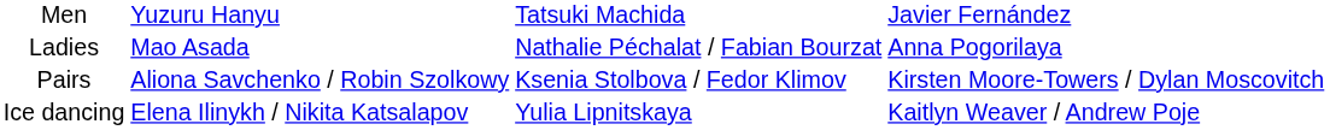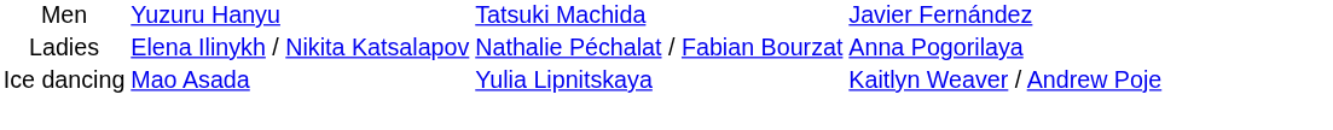 <table>
 <tr>
 <td align=center>Men</td>
 <td> <a href='#'>Yuzuru Hanyu</a></td>
 <td> <a href='#'>Tatsuki Machida</a></td>
 <td> <a href='#'>Javier Fernández</a></td>
 </tr>
 <tr>
 <td align=center>Ladies</td>
-<td> <a href='#'>Mao Asada</a></td>
+<td> <a href='#'>Elena Ilinykh</a> / <a href='#'>Nikita Katsalapov</a></td>
 <td> <a href='#'>Nathalie Péchalat</a> / <a href='#'>Fabian Bourzat</a></td>
 <td> <a href='#'>Anna Pogorilaya</a></td>
 </tr>
 <tr>
-<td align=center>Pairs</td>
-<td> <a href='#'>Aliona Savchenko</a> / <a href='#'>Robin Szolkowy</a></td>
-<td> <a href='#'>Ksenia Stolbova</a> / <a href='#'>Fedor Klimov</a></td>
-<td> <a href='#'>Kirsten Moore-Towers</a> / <a href='#'>Dylan Moscovitch</a></td>
-</tr>
-<tr>
 <td align=center>Ice dancing</td>
-<td> <a href='#'>Elena Ilinykh</a> / <a href='#'>Nikita Katsalapov</a></td>
+<td> <a href='#'>Mao Asada</a></td>
 <td> <a href='#'>Yulia Lipnitskaya</a></td>
 <td> <a href='#'>Kaitlyn Weaver</a> / <a href='#'>Andrew Poje</a></td>
 </tr>
 </table>
